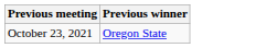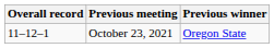 <table class="wikitable">
 <tr>
+<th>Overall record</th>
 <th>Previous meeting</th>
 <th>Previous winner</th>
 </tr>
 <tr>
+<td>11–12–1</td>
 <td>October 23, 2021</td>
 <td><a href='#'>Oregon State</a></td>
 </tr>
 </table>
